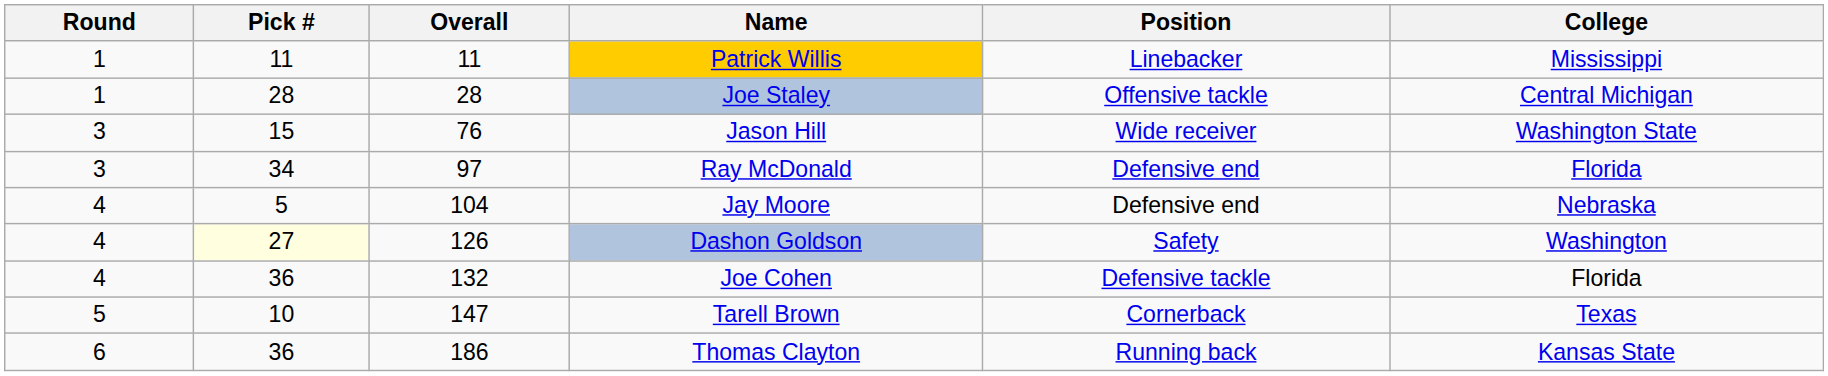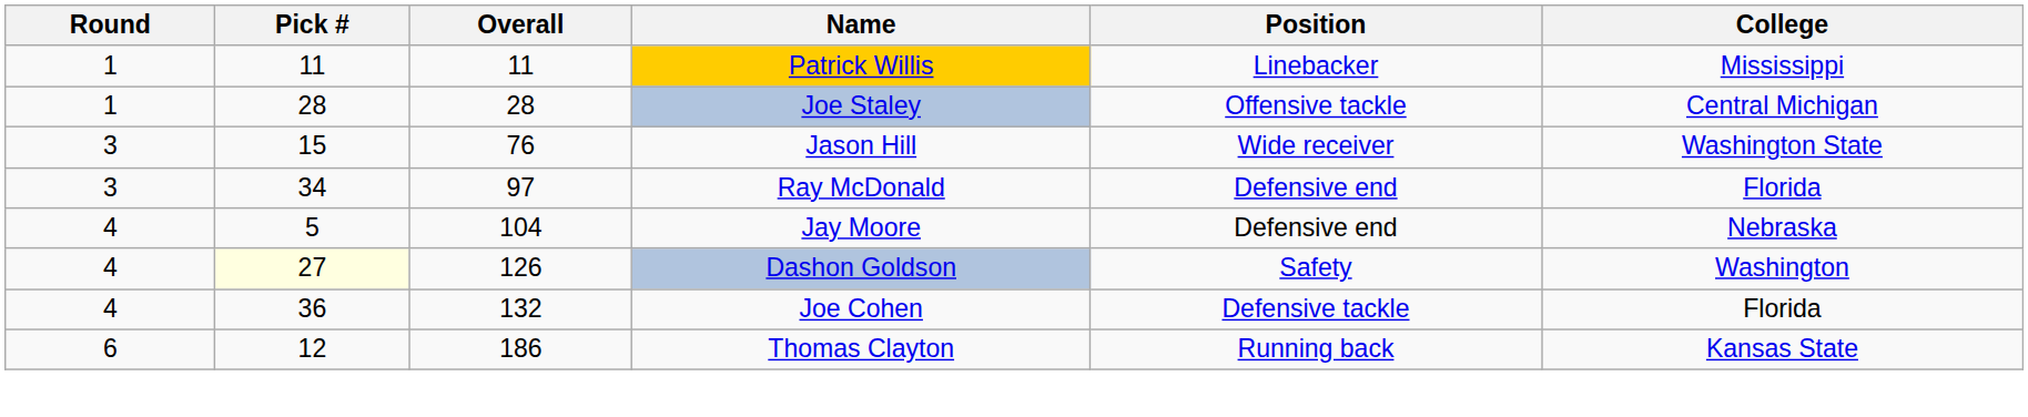 <table class="wikitable sortable sortable" style="width: 100%; text-align:center">
 <tr>
 <th>Round</th>
 <th>Pick #</th>
 <th>Overall</th>
 <th>Name</th>
 <th>Position</th>
 <th>College</th>
 </tr>
 <tr>
 <td>1</td>
 <td>11</td>
 <td>11</td>
 <td bgcolor=#FFCC00><a href='#'>Patrick Willis</a></td>
 <td><a href='#'>Linebacker</a></td>
 <td><a href='#'>Mississippi</a></td>
 </tr>
 <tr>
 <td>1</td>
 <td>28</td>
 <td>28</td>
 <td bgcolor=lightsteelblue><a href='#'>Joe Staley</a></td>
 <td><a href='#'>Offensive tackle</a></td>
 <td><a href='#'>Central Michigan</a></td>
 </tr>
 <tr>
 <td>3</td>
 <td>15</td>
 <td>76</td>
 <td><a href='#'>Jason Hill</a></td>
 <td><a href='#'>Wide receiver</a></td>
 <td><a href='#'>Washington State</a></td>
 </tr>
 <tr>
 <td>3</td>
 <td>34</td>
 <td>97</td>
 <td><a href='#'>Ray McDonald</a></td>
 <td><a href='#'>Defensive end</a></td>
 <td><a href='#'>Florida</a></td>
 </tr>
 <tr>
 <td>4</td>
 <td>5</td>
 <td>104</td>
 <td><a href='#'>Jay Moore</a></td>
 <td>Defensive end</td>
 <td><a href='#'>Nebraska</a></td>
 </tr>
 <tr>
 <td>4</td>
 <td style="background: lightyellow;">27</td>
 <td>126</td>
 <td bgcolor=lightsteelblue><a href='#'>Dashon Goldson</a></td>
 <td><a href='#'>Safety</a></td>
 <td><a href='#'>Washington</a></td>
 </tr>
 <tr>
 <td>4</td>
 <td>36</td>
 <td>132</td>
 <td><a href='#'>Joe Cohen</a></td>
 <td><a href='#'>Defensive tackle</a></td>
 <td>Florida</td>
 </tr>
 <tr>
-<td>5</td>
-<td>10</td>
-<td>147</td>
-<td><a href='#'>Tarell Brown</a></td>
-<td><a href='#'>Cornerback</a></td>
-<td><a href='#'>Texas</a></td>
-</tr>
-<tr>
 <td>6</td>
-<td>36</td>
+<td>12</td>
 <td>186</td>
 <td><a href='#'>Thomas Clayton</a></td>
 <td><a href='#'>Running back</a></td>
 <td><a href='#'>Kansas State</a></td>
 </tr>
 </table>
